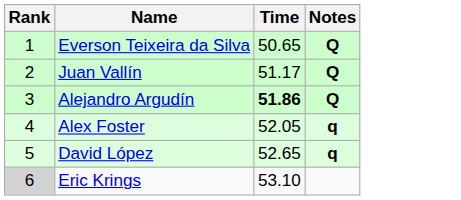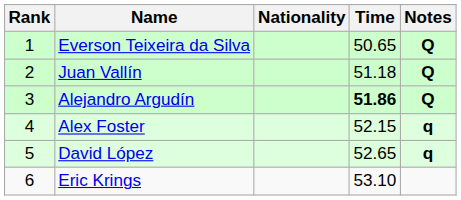 <table class="wikitable sortable" style="text-align:center">
 <tr>
 <th>Rank</th>
 <th>Name</th>
+<th>Nationality</th>
 <th>Time</th>
 <th>Notes</th>
 </tr>
 <tr bgcolor=ccffcc>
 <td align=center>1</td>
 <td align=left><a href='#'>Everson Teixeira da Silva</a></td>
+<td align=left></td>
 <td>50.65</td>
 <td><strong>Q</strong></td>
 </tr>
 <tr bgcolor=ccffcc>
 <td align=center>2</td>
 <td align=left><a href='#'>Juan Vallín</a></td>
-<td>51.17</td>
+<td align=left></td>
+<td>51.18</td>
 <td><strong>Q</strong></td>
 </tr>
 <tr bgcolor=ccffcc>
 <td align=center>3</td>
 <td align=left><a href='#'>Alejandro Argudín</a></td>
+<td align=left></td>
 <td><strong>51.86</strong></td>
 <td><strong>Q</strong></td>
 </tr>
 <tr bgcolor=ddffdd>
 <td align=center>4</td>
 <td align=left><a href='#'>Alex Foster</a></td>
-<td>52.05</td>
+<td align=left></td>
+<td>52.15</td>
 <td><strong>q</strong></td>
 </tr>
 <tr bgcolor=ddffdd>
 <td align=center>5</td>
 <td align=left><a href='#'>David López</a></td>
+<td align=left></td>
 <td>52.65</td>
 <td><strong>q</strong></td>
 </tr>
 <tr>
-<td align=center style="background: lightgrey;">6</td>
+<td align=center>6</td>
 <td align=left><a href='#'>Eric Krings</a></td>
+<td align=left></td>
 <td>53.10</td>
 <td></td>
 </tr>
 </table>
